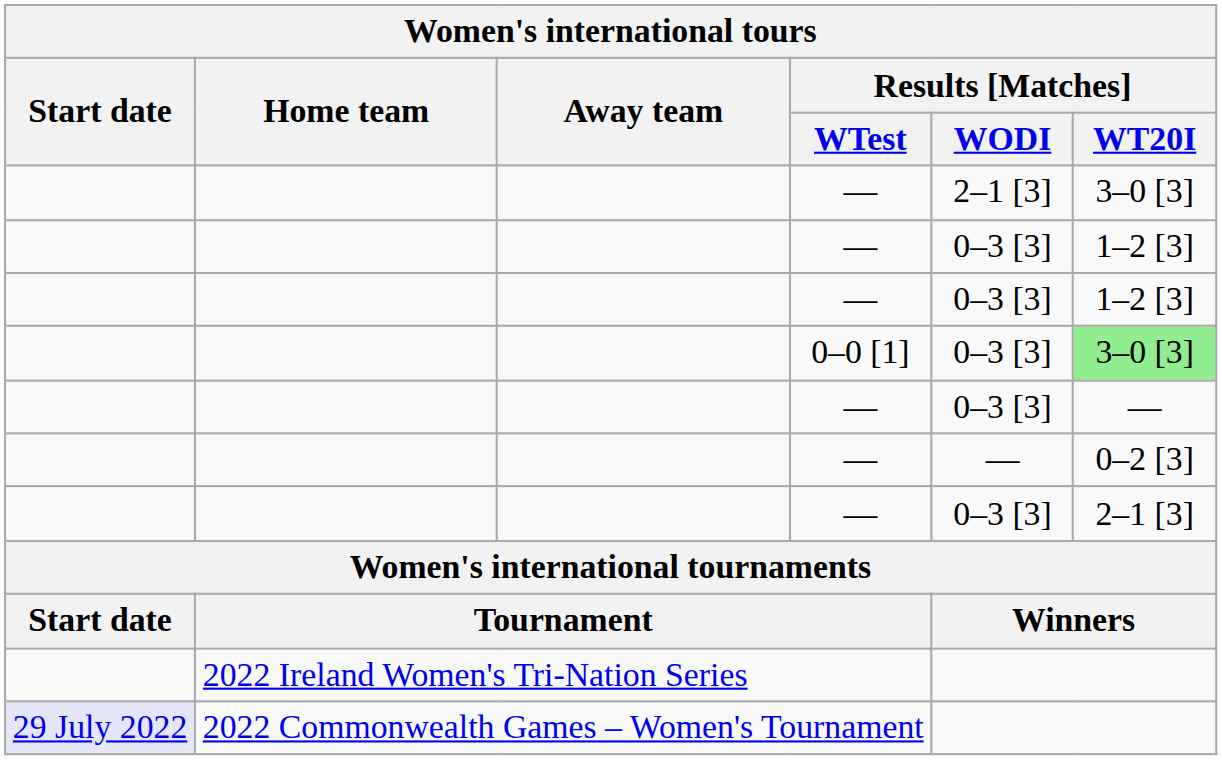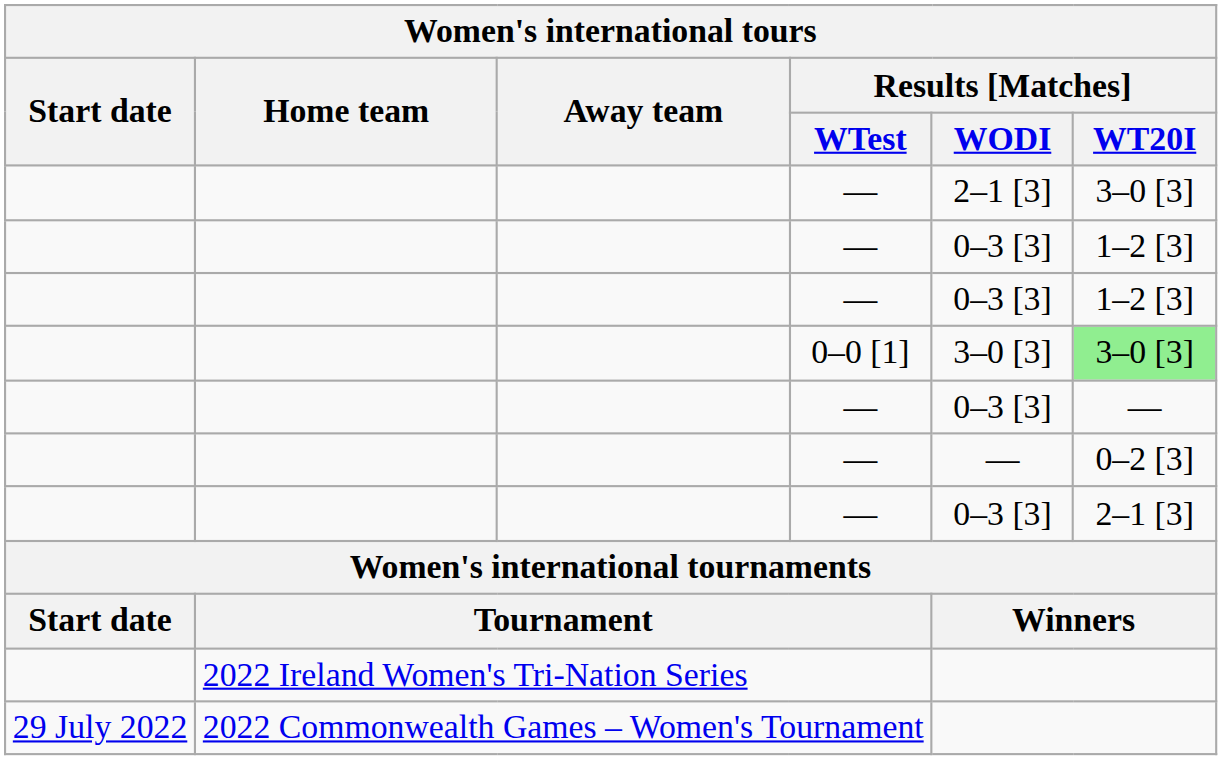 <table class="wikitable unsortable" style="text-align:center; white-space:nowrap">
 <tr>
 <th colspan=6>Women's international tours</th>
 </tr>
 <tr>
 <th rowspan=2>Start date</th>
 <th rowspan=2>Home team</th>
 <th rowspan=2>Away team</th>
 <th colspan=3>Results [Matches]</th>
 </tr>
 <tr>
 <th width=60><a href='#'>WTest</a></th>
 <th width=60><a href='#'>WODI</a></th>
 <th width=60><a href='#'>WT20I</a></th>
 </tr>
 <tr>
 <td style="text-align:left"><a href='#'></a></td>
 <td style="text-align:left"></td>
 <td style="text-align:left"></td>
 <td>—</td>
 <td>2–1 [3]</td>
 <td>3–0 [3]</td>
 </tr>
 <tr>
 <td style="text-align:left"><a href='#'></a></td>
 <td style="text-align:left"></td>
 <td style="text-align:left"></td>
 <td>—</td>
 <td>0–3 [3]</td>
 <td>1–2 [3]</td>
 </tr>
 <tr>
 <td style="text-align:left"><a href='#'></a></td>
 <td style="text-align:left"></td>
 <td style="text-align:left"></td>
 <td>—</td>
 <td>0–3 [3]</td>
 <td>1–2 [3]</td>
 </tr>
 <tr>
 <td style="text-align:left"><a href='#'></a></td>
 <td style="text-align:left"></td>
 <td style="text-align:left"></td>
 <td>0–0 [1]</td>
-<td>0–3 [3]</td>
+<td>3–0 [3]</td>
 <td style="background: lightgreen;">3–0 [3]</td>
 </tr>
 <tr>
 <td style="text-align:left"><a href='#'></a></td>
 <td style="text-align:left"></td>
 <td style="text-align:left"></td>
 <td>—</td>
 <td>0–3 [3]</td>
 <td>—</td>
 </tr>
 <tr>
 <td style="text-align:left"><a href='#'></a></td>
 <td style="text-align:left"></td>
 <td style="text-align:left"></td>
 <td>—</td>
 <td>—</td>
 <td>0–2 [3]</td>
 </tr>
 <tr>
 <td style="text-align:left"><a href='#'></a></td>
 <td style="text-align:left"></td>
 <td style="text-align:left"></td>
 <td>—</td>
 <td>0–3 [3]</td>
 <td>2–1 [3]</td>
 </tr>
 <tr>
 <th colspan=6>Women's international tournaments</th>
 </tr>
 <tr>
 <th>Start date</th>
 <th colspan=3>Tournament</th>
 <th colspan=2>Winners</th>
 </tr>
 <tr>
 <td style="text-align:left"><a href='#'></a></td>
 <td style="text-align:left" colspan=3> <a href='#'>2022 Ireland Women's Tri-Nation Series</a></td>
 <td style="text-align:left" colspan=2></td>
 </tr>
 <tr>
-<td style="background: lavender; text-align:left"><a href='#'>29 July 2022</a></td>
+<td style="text-align:left"><a href='#'>29 July 2022</a></td>
 <td style="text-align:left" colspan=3> <a href='#'>2022 Commonwealth Games – Women's Tournament</a></td>
 <td style="text-align:left" colspan=2></td>
 </tr>
 </table>
